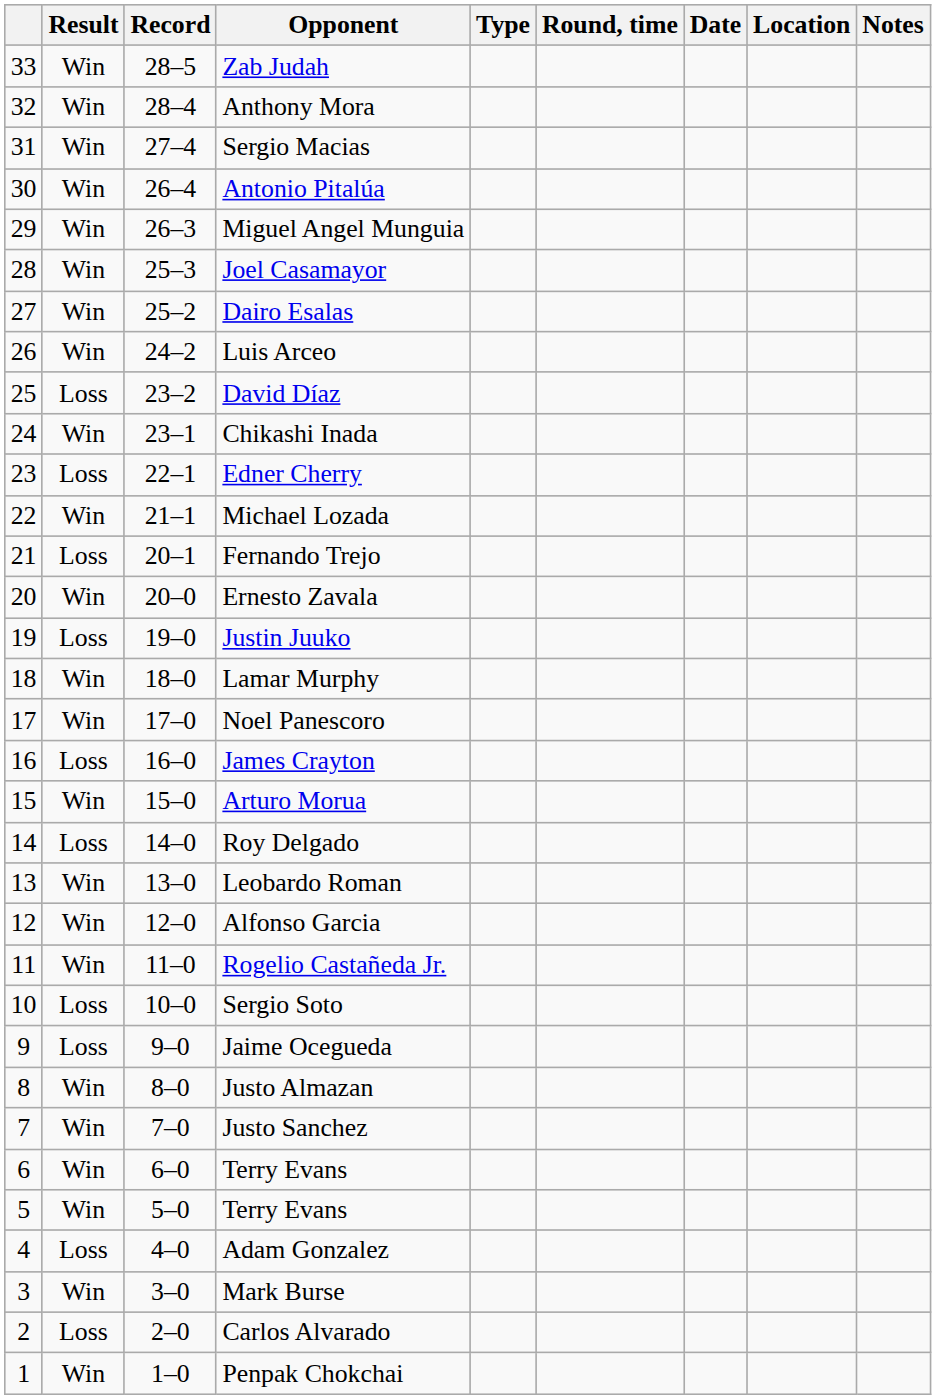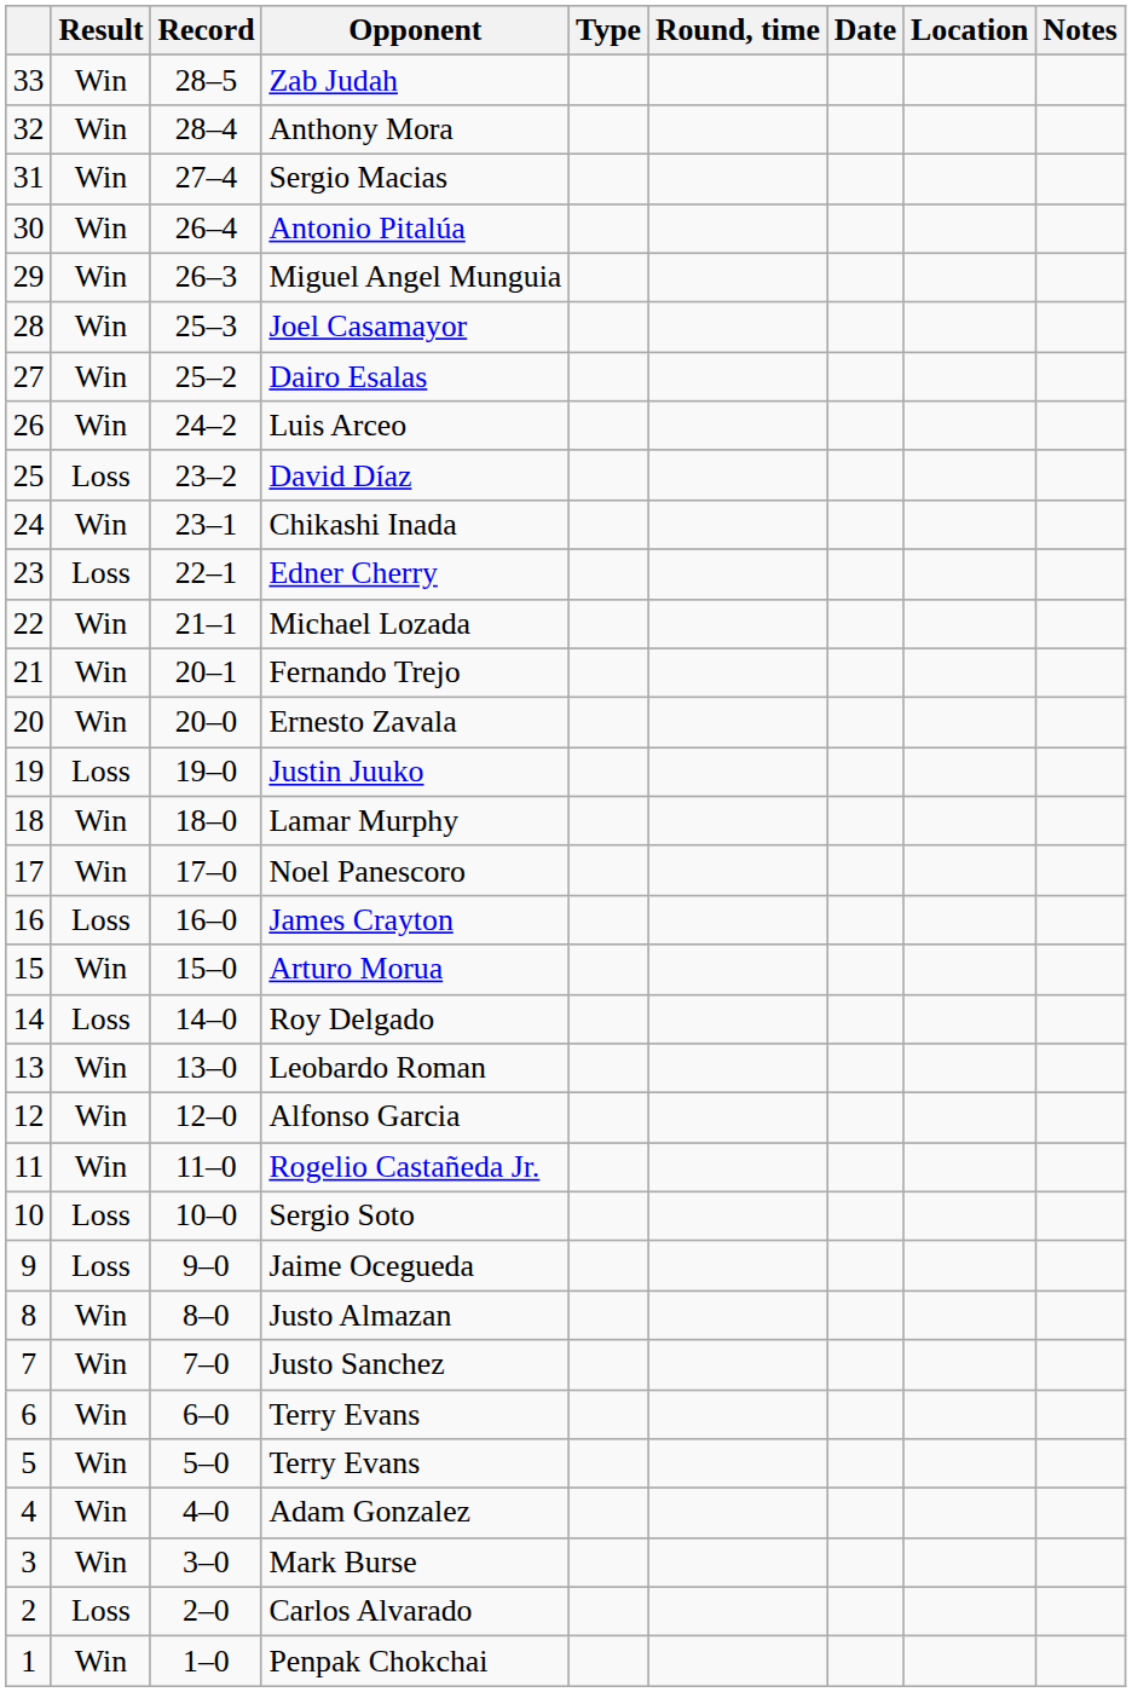 <table class=wikitable style=text-align:center>
 <tr>
 <th></th>
 <th>Result</th>
 <th>Record</th>
 <th>Opponent</th>
 <th>Type</th>
 <th>Round, time</th>
 <th>Date</th>
 <th>Location</th>
 <th>Notes</th>
 </tr>
 <tr>
 <td>33</td>
 <td>Win</td>
 <td>28–5</td>
 <td align=left><a href='#'>Zab Judah</a></td>
 <td></td>
 <td></td>
 <td></td>
 <td align=left></td>
 <td align=left></td>
 </tr>
 <tr>
 <td>32</td>
 <td>Win</td>
 <td>28–4</td>
 <td align=left>Anthony Mora</td>
 <td></td>
 <td></td>
 <td></td>
 <td align=left></td>
 <td align=left></td>
 </tr>
 <tr>
 <td>31</td>
 <td>Win</td>
 <td>27–4</td>
 <td align=left>Sergio Macias</td>
 <td></td>
 <td></td>
 <td></td>
 <td align=left></td>
 <td align=left></td>
 </tr>
 <tr>
 <td>30</td>
 <td>Win</td>
 <td>26–4</td>
 <td align=left><a href='#'>Antonio Pitalúa</a></td>
 <td></td>
 <td></td>
 <td></td>
 <td align=left></td>
 <td align=left></td>
 </tr>
 <tr>
 <td>29</td>
 <td>Win</td>
 <td>26–3</td>
 <td align=left>Miguel Angel Munguia</td>
 <td></td>
 <td></td>
 <td></td>
 <td align=left></td>
 <td align=left></td>
 </tr>
 <tr>
 <td>28</td>
 <td>Win</td>
 <td>25–3</td>
 <td align=left><a href='#'>Joel Casamayor</a></td>
 <td></td>
 <td></td>
 <td></td>
 <td align=left></td>
 <td align=left></td>
 </tr>
 <tr>
 <td>27</td>
 <td>Win</td>
 <td>25–2</td>
 <td align=left><a href='#'>Dairo Esalas</a></td>
 <td></td>
 <td></td>
 <td></td>
 <td align=left></td>
 <td align=left></td>
 </tr>
 <tr>
 <td>26</td>
 <td>Win</td>
 <td>24–2</td>
 <td align=left>Luis Arceo</td>
 <td></td>
 <td></td>
 <td></td>
 <td align=left></td>
 <td align=left></td>
 </tr>
 <tr>
 <td>25</td>
 <td>Loss</td>
 <td>23–2</td>
 <td align=left><a href='#'>David Díaz</a></td>
 <td></td>
 <td></td>
 <td></td>
 <td align=left></td>
 <td align=left></td>
 </tr>
 <tr>
 <td>24</td>
 <td>Win</td>
 <td>23–1</td>
 <td align=left>Chikashi Inada</td>
 <td></td>
 <td></td>
 <td></td>
 <td align=left></td>
 <td align=left></td>
 </tr>
 <tr>
 <td>23</td>
 <td>Loss</td>
 <td>22–1</td>
 <td align=left><a href='#'>Edner Cherry</a></td>
 <td></td>
 <td></td>
 <td></td>
 <td align=left></td>
 <td align=left></td>
 </tr>
 <tr>
 <td>22</td>
 <td>Win</td>
 <td>21–1</td>
 <td align=left>Michael Lozada</td>
 <td></td>
 <td></td>
 <td></td>
 <td align=left></td>
 <td align=left></td>
 </tr>
 <tr>
 <td>21</td>
-<td>Loss</td>
+<td>Win</td>
 <td>20–1</td>
 <td align=left>Fernando Trejo</td>
 <td></td>
 <td></td>
 <td></td>
 <td align=left></td>
 <td align=left></td>
 </tr>
 <tr>
 <td>20</td>
 <td>Win</td>
 <td>20–0</td>
 <td align=left>Ernesto Zavala</td>
 <td></td>
 <td></td>
 <td></td>
 <td align=left></td>
 <td align=left></td>
 </tr>
 <tr>
 <td>19</td>
 <td>Loss</td>
 <td>19–0</td>
 <td align=left><a href='#'>Justin Juuko</a></td>
 <td></td>
 <td></td>
 <td></td>
 <td align=left></td>
 <td align=left></td>
 </tr>
 <tr>
 <td>18</td>
 <td>Win</td>
 <td>18–0</td>
 <td align=left>Lamar Murphy</td>
 <td></td>
 <td></td>
 <td></td>
 <td align=left></td>
 <td align=left></td>
 </tr>
 <tr>
 <td>17</td>
 <td>Win</td>
 <td>17–0</td>
 <td align=left>Noel Panescoro</td>
 <td></td>
 <td></td>
 <td></td>
 <td align=left></td>
 <td align=left></td>
 </tr>
 <tr>
 <td>16</td>
 <td>Loss</td>
 <td>16–0</td>
 <td align=left><a href='#'>James Crayton</a></td>
 <td></td>
 <td></td>
 <td></td>
 <td align=left></td>
 <td align=left></td>
 </tr>
 <tr>
 <td>15</td>
 <td>Win</td>
 <td>15–0</td>
 <td align=left><a href='#'>Arturo Morua</a></td>
 <td></td>
 <td></td>
 <td></td>
 <td align=left></td>
 <td align=left></td>
 </tr>
 <tr>
 <td>14</td>
 <td>Loss</td>
 <td>14–0</td>
 <td align=left>Roy Delgado</td>
 <td></td>
 <td></td>
 <td></td>
 <td align=left></td>
 <td align=left></td>
 </tr>
 <tr>
 <td>13</td>
 <td>Win</td>
 <td>13–0</td>
 <td align=left>Leobardo Roman</td>
 <td></td>
 <td></td>
 <td></td>
 <td align=left></td>
 <td align=left></td>
 </tr>
 <tr>
 <td>12</td>
 <td>Win</td>
 <td>12–0</td>
 <td align=left>Alfonso Garcia</td>
 <td></td>
 <td></td>
 <td></td>
 <td align=left></td>
 <td align=left></td>
 </tr>
 <tr>
 <td>11</td>
 <td>Win</td>
 <td>11–0</td>
 <td align=left><a href='#'>Rogelio Castañeda Jr.</a></td>
 <td></td>
 <td></td>
 <td></td>
 <td align=left></td>
 <td align=left></td>
 </tr>
 <tr>
 <td>10</td>
 <td>Loss</td>
 <td>10–0</td>
 <td align=left>Sergio Soto</td>
 <td></td>
 <td></td>
 <td></td>
 <td align=left></td>
 <td align=left></td>
 </tr>
 <tr>
 <td>9</td>
 <td>Loss</td>
 <td>9–0</td>
 <td align=left>Jaime Ocegueda</td>
 <td></td>
 <td></td>
 <td></td>
 <td align=left></td>
 <td align=left></td>
 </tr>
 <tr>
 <td>8</td>
 <td>Win</td>
 <td>8–0</td>
 <td align=left>Justo Almazan</td>
 <td></td>
 <td></td>
 <td></td>
 <td align=left></td>
 <td align=left></td>
 </tr>
 <tr>
 <td>7</td>
 <td>Win</td>
 <td>7–0</td>
 <td align=left>Justo Sanchez</td>
 <td></td>
 <td></td>
 <td></td>
 <td align=left></td>
 <td align=left></td>
 </tr>
 <tr>
 <td>6</td>
 <td>Win</td>
 <td>6–0</td>
 <td align=left>Terry Evans</td>
 <td></td>
 <td></td>
 <td></td>
 <td align=left></td>
 <td align=left></td>
 </tr>
 <tr>
 <td>5</td>
 <td>Win</td>
 <td>5–0</td>
 <td align=left>Terry Evans</td>
 <td></td>
 <td></td>
 <td></td>
 <td align=left></td>
 <td align=left></td>
 </tr>
 <tr>
 <td>4</td>
-<td>Loss</td>
+<td>Win</td>
 <td>4–0</td>
 <td align=left>Adam Gonzalez</td>
 <td></td>
 <td></td>
 <td></td>
 <td align=left></td>
 <td align=left></td>
 </tr>
 <tr>
 <td>3</td>
 <td>Win</td>
 <td>3–0</td>
 <td align=left>Mark Burse</td>
 <td></td>
 <td></td>
 <td></td>
 <td align=left></td>
 <td align=left></td>
 </tr>
 <tr>
 <td>2</td>
 <td>Loss</td>
 <td>2–0</td>
 <td align=left>Carlos Alvarado</td>
 <td></td>
 <td></td>
 <td></td>
 <td align=left></td>
 <td align=left></td>
 </tr>
 <tr>
 <td>1</td>
 <td>Win</td>
 <td>1–0</td>
 <td align=left>Penpak Chokchai</td>
 <td></td>
 <td></td>
 <td></td>
 <td align=left></td>
 <td align=left></td>
 </tr>
 </table>
